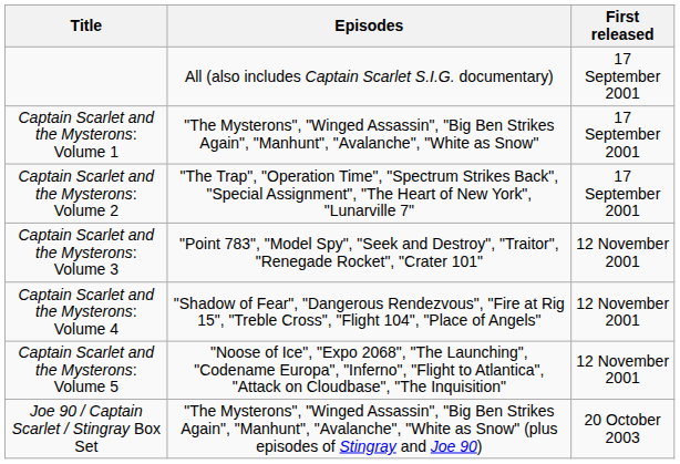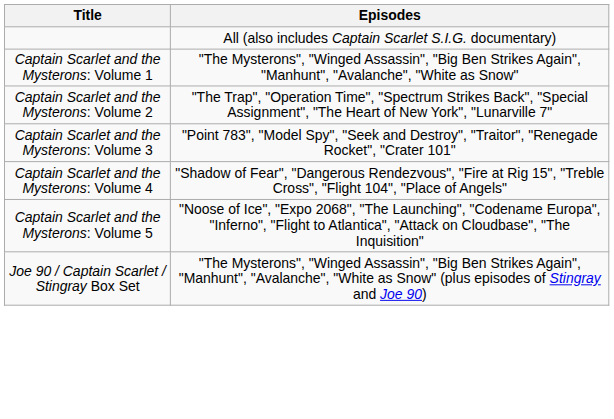 <table class="wikitable" style="width: 100%; text-align: center; font-size: 90%">
 <tr>
 <th>Title</th>
 <th>Episodes</th>
-<th>First released</th>
 </tr>
 <tr>
 <td></td>
 <td>All (also includes <em>Captain Scarlet S.I.G.</em> documentary)</td>
-<td>17 September 2001</td>
 </tr>
 <tr>
 <td><em>Captain Scarlet and the Mysterons</em>: Volume 1</td>
 <td>"The Mysterons", "Winged Assassin", "Big Ben Strikes Again", "Manhunt", "Avalanche", "White as Snow"</td>
-<td>17 September 2001</td>
 </tr>
 <tr>
 <td><em>Captain Scarlet and the Mysterons</em>: Volume 2</td>
 <td>"The Trap", "Operation Time", "Spectrum Strikes Back", "Special Assignment", "The Heart of New York", "Lunarville 7"</td>
-<td>17 September 2001</td>
 </tr>
 <tr>
 <td><em>Captain Scarlet and the Mysterons</em>: Volume 3</td>
 <td>"Point 783", "Model Spy", "Seek and Destroy", "Traitor", "Renegade Rocket", "Crater 101"</td>
-<td>12 November 2001</td>
 </tr>
 <tr>
 <td><em>Captain Scarlet and the Mysterons</em>: Volume 4</td>
 <td>"Shadow of Fear", "Dangerous Rendezvous", "Fire at Rig 15", "Treble Cross", "Flight 104", "Place of Angels"</td>
-<td>12 November 2001</td>
 </tr>
 <tr>
 <td><em>Captain Scarlet and the Mysterons</em>: Volume 5</td>
 <td>"Noose of Ice", "Expo 2068", "The Launching", "Codename Europa", "Inferno", "Flight to Atlantica", "Attack on Cloudbase", "The Inquisition"</td>
-<td>12 November 2001</td>
 </tr>
 <tr>
 <td><em>Joe 90 / Captain Scarlet / Stingray</em> Box Set</td>
 <td>"The Mysterons", "Winged Assassin", "Big Ben Strikes Again", "Manhunt", "Avalanche", "White as Snow" (plus episodes of <em><a href='#'>Stingray</a></em> and <em><a href='#'>Joe 90</a></em>)</td>
-<td>20 October 2003</td>
 </tr>
 </table>
